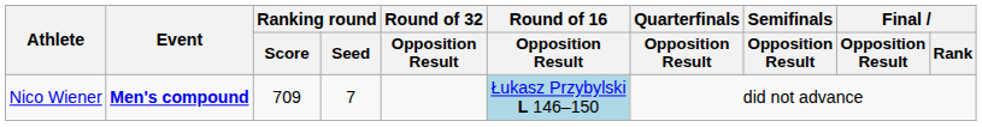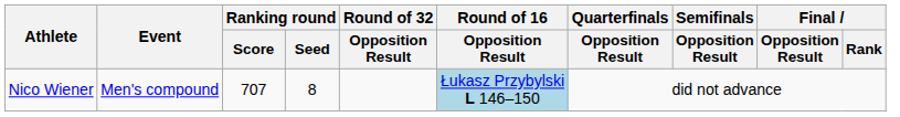 <table class=wikitable style="font-size:90%">
 <tr>
 <th rowspan="2">Athlete</th>
 <th rowspan="2">Event</th>
 <th colspan="2">Ranking round</th>
 <th>Round of 32</th>
 <th>Round of 16</th>
 <th>Quarterfinals</th>
 <th>Semifinals</th>
 <th colspan="2">Final / </th>
 </tr>
 <tr style="font-size:95%">
 <th>Score</th>
 <th>Seed</th>
 <th>Opposition<br>Result</th>
 <th>Opposition<br>Result</th>
 <th>Opposition<br>Result</th>
 <th>Opposition<br>Result</th>
 <th>Opposition<br>Result</th>
 <th>Rank</th>
 </tr>
 <tr align=center>
 <td align=left><a href='#'>Nico Wiener</a></td>
-<td align=left><strong><a href='#'>Men's compound</a></strong></td>
-<td>709</td>
-<td>7</td>
+<td align=left><a href='#'>Men's compound</a></td>
+<td>707</td>
+<td>8</td>
 <td></td>
 <td style="background: lightblue;"> <a href='#'>Łukasz Przybylski</a><br><strong>L</strong> 146–150</td>
 <td colspan=4>did not advance</td>
 </tr>
 </table>
